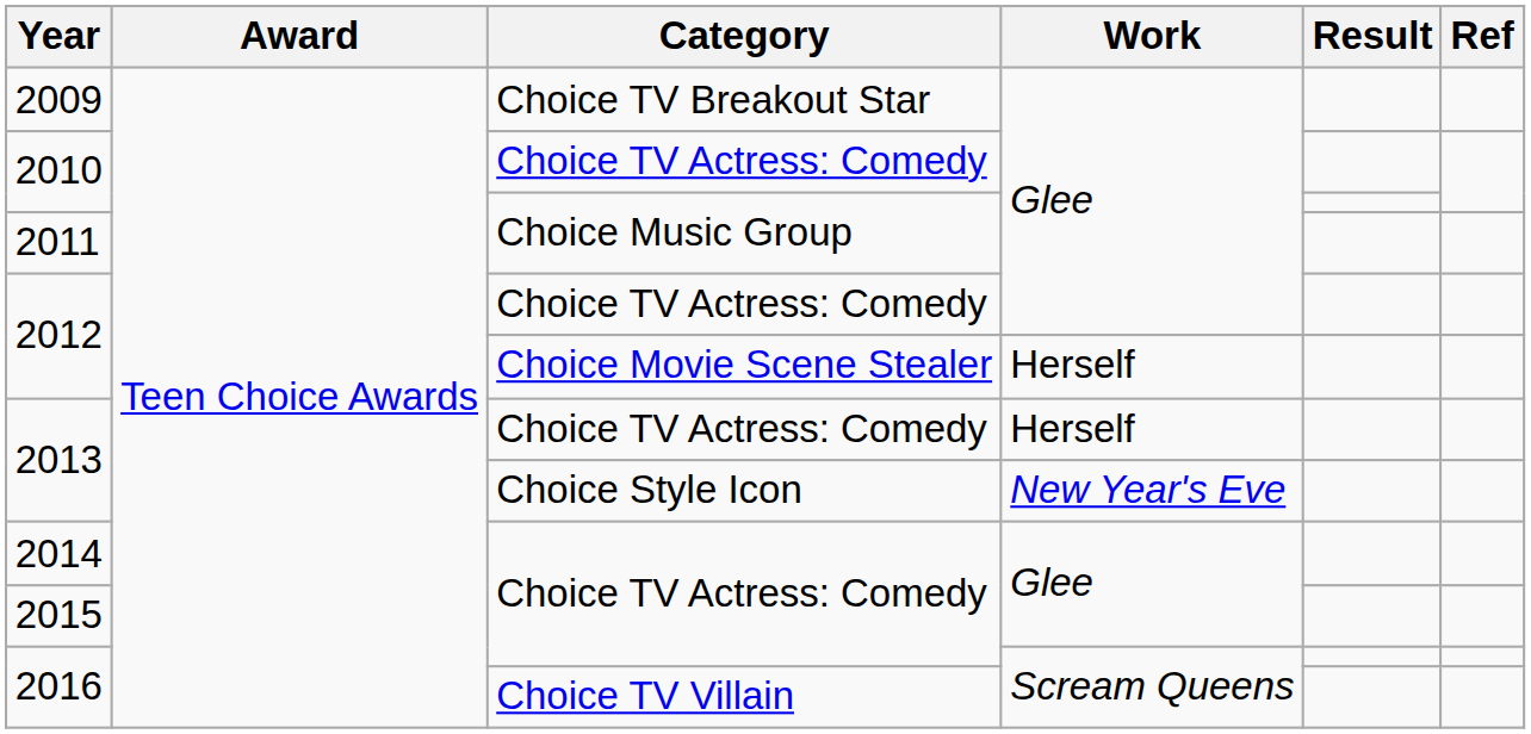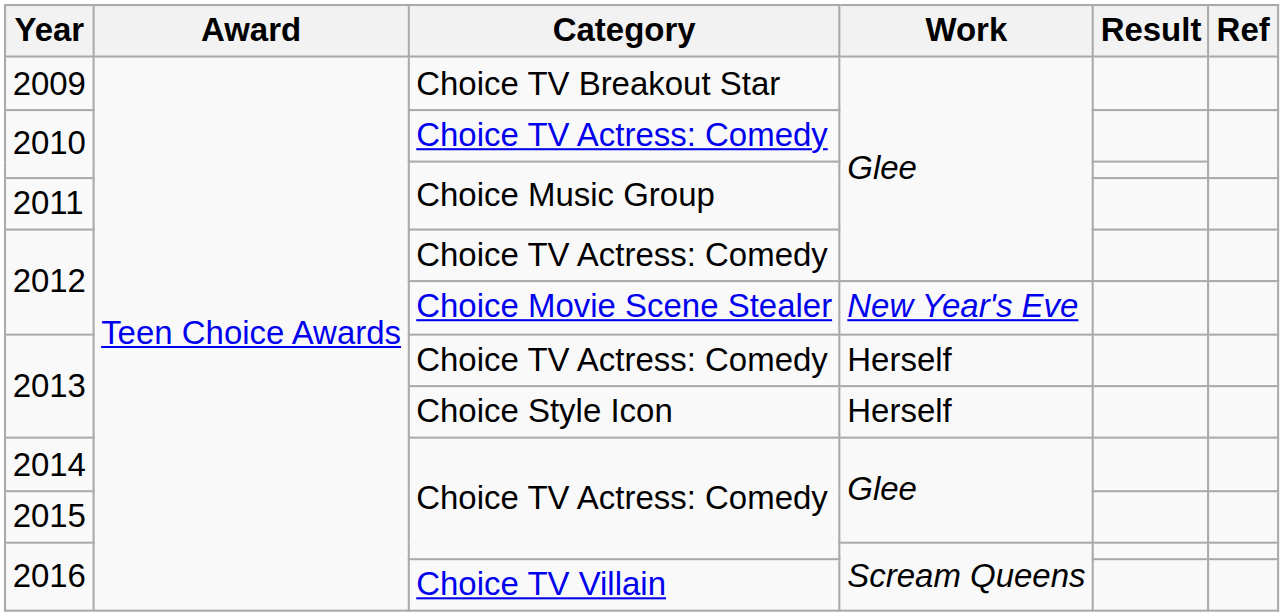 <table class="wikitable">
 <tr>
 <th>Year</th>
 <th>Award</th>
 <th>Category</th>
 <th>Work</th>
 <th>Result</th>
 <th>Ref</th>
 </tr>
 <tr>
 <td>2009</td>
 <td rowspan="12"><a href='#'>Teen Choice Awards</a></td>
 <td>Choice TV Breakout Star</td>
 <td rowspan="5"><em>Glee</em></td>
 <td></td>
 <td></td>
 </tr>
 <tr>
 <td rowspan="2">2010</td>
 <td><a href='#'>Choice TV Actress: Comedy</a></td>
 <td></td>
 <td rowspan="2"></td>
 </tr>
 <tr>
 <td rowspan="2">Choice Music Group</td>
 <td></td>
 </tr>
 <tr>
 <td>2011</td>
 <td></td>
 <td></td>
 </tr>
 <tr>
 <td rowspan="2">2012</td>
 <td>Choice TV Actress: Comedy</td>
 <td></td>
 <td></td>
 </tr>
 <tr>
 <td><a href='#'>Choice Movie Scene Stealer</a></td>
-<td>Herself</td>
+<td><em><a href='#'>New Year's Eve</a></em></td>
 <td></td>
 <td></td>
 </tr>
 <tr>
 <td rowspan="2">2013</td>
 <td>Choice TV Actress: Comedy</td>
 <td>Herself</td>
 <td></td>
 <td></td>
 </tr>
 <tr>
 <td>Choice Style Icon</td>
-<td><em><a href='#'>New Year's Eve</a></em></td>
+<td>Herself</td>
 <td></td>
 <td></td>
 </tr>
 <tr>
 <td>2014</td>
 <td rowspan="3">Choice TV Actress: Comedy</td>
 <td rowspan="2"><em>Glee</em></td>
 <td></td>
 <td></td>
 </tr>
 <tr>
 <td>2015</td>
 <td></td>
 <td></td>
 </tr>
 <tr>
 <td rowspan="2">2016</td>
 <td rowspan="2"><em>Scream Queens</em></td>
 <td></td>
 <td></td>
 </tr>
 <tr>
 <td><a href='#'>Choice TV Villain</a></td>
 <td></td>
 <td></td>
 </tr>
 </table>
